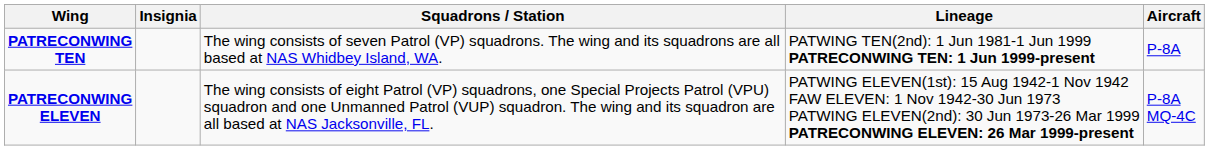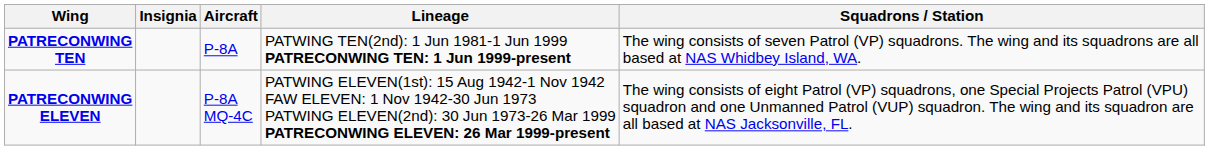 <table class="wikitable" width=100% style="text-align: center">
 <tr>
 <th>Wing</th>
 <th>Insignia</th>
+<th>Aircraft</th>
+<th>Lineage</th>
 <th>Squadrons / Station</th>
-<th>Lineage</th>
-<th>Aircraft</th>
 </tr>
 <tr>
 <td><strong><a href='#'>PATRECONWING<br>TEN</a></strong></td>
 <td></td>
+<td align=left><a href='#'>P-8A</a></td>
+<td align=left>PATWING TEN(2nd): 1 Jun 1981-1 Jun 1999<br><strong>PATRECONWING TEN: 1 Jun 1999-present</strong></td>
 <td align=left>The wing consists of seven Patrol (VP) squadrons. The wing and its squadrons are all based at <a href='#'>NAS Whidbey Island, WA</a>.</td>
-<td align=left>PATWING TEN(2nd): 1 Jun 1981-1 Jun 1999<br><strong>PATRECONWING TEN: 1 Jun 1999-present</strong></td>
-<td align=left><a href='#'>P-8A</a></td>
 </tr>
 <tr>
 <td><strong><a href='#'>PATRECONWING<br>ELEVEN</a></strong></td>
 <td></td>
+<td align=left><a href='#'>P-8A</a><br><a href='#'>MQ-4C</a></td>
+<td style="white-space: nowrap;" align=left>PATWING ELEVEN(1st): 15 Aug 1942-1 Nov 1942<br>FAW ELEVEN: 1 Nov 1942-30 Jun 1973<br>PATWING ELEVEN(2nd): 30 Jun 1973-26 Mar 1999<br><strong>PATRECONWING ELEVEN: 26 Mar 1999-present</strong></td>
 <td align=left>The wing consists of eight Patrol (VP) squadrons, one Special Projects Patrol (VPU) squadron and one Unmanned Patrol (VUP) squadron. The wing and its squadron are all based at <a href='#'>NAS Jacksonville, FL</a>.</td>
-<td style="white-space: nowrap;" align=left>PATWING ELEVEN(1st): 15 Aug 1942-1 Nov 1942<br>FAW ELEVEN: 1 Nov 1942-30 Jun 1973<br>PATWING ELEVEN(2nd): 30 Jun 1973-26 Mar 1999<br><strong>PATRECONWING ELEVEN: 26 Mar 1999-present</strong></td>
-<td align=left><a href='#'>P-8A</a><br><a href='#'>MQ-4C</a></td>
 </tr>
 </table>
